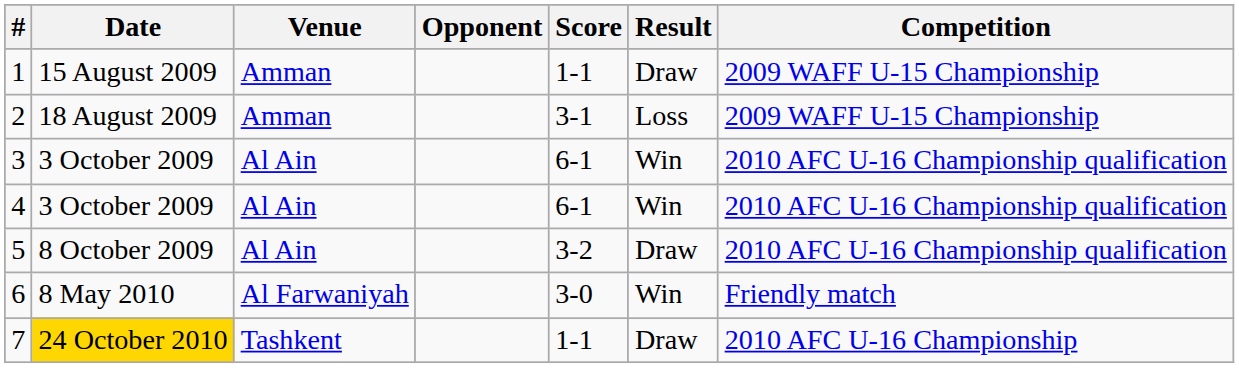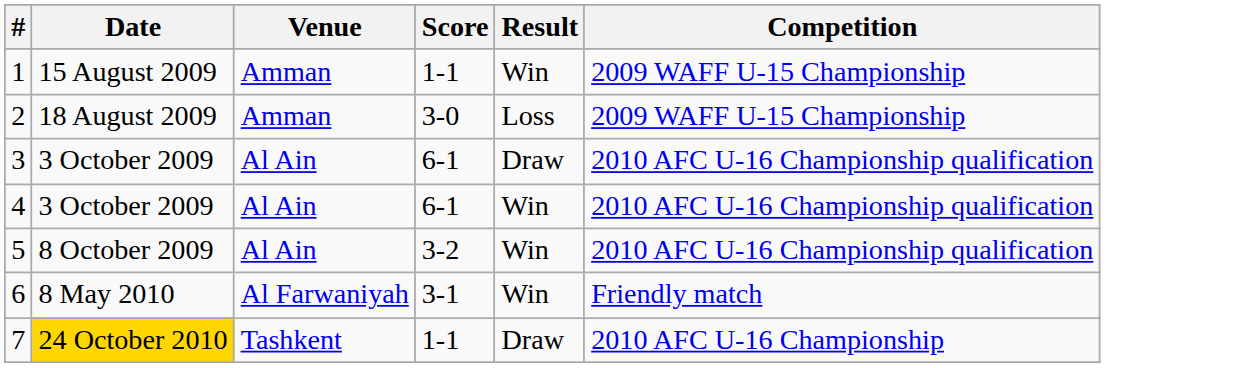 <table class="wikitable">
 <tr>
 <th>#</th>
 <th>Date</th>
 <th>Venue</th>
-<th>Opponent</th>
 <th>Score</th>
 <th>Result</th>
 <th>Competition</th>
 </tr>
 <tr>
 <td>1</td>
 <td>15 August 2009</td>
 <td><a href='#'>Amman</a></td>
-<td></td>
 <td>1-1</td>
-<td>Draw</td>
+<td>Win</td>
 <td><a href='#'>2009 WAFF U-15 Championship</a></td>
 </tr>
 <tr>
 <td>2</td>
 <td>18 August 2009</td>
 <td><a href='#'>Amman</a></td>
-<td></td>
-<td>3-1</td>
+<td>3-0</td>
 <td>Loss</td>
 <td><a href='#'>2009 WAFF U-15 Championship</a></td>
 </tr>
 <tr>
 <td>3</td>
 <td>3 October 2009</td>
 <td><a href='#'>Al Ain</a></td>
-<td></td>
 <td>6-1</td>
-<td>Win</td>
+<td>Draw</td>
 <td><a href='#'>2010 AFC U-16 Championship qualification</a></td>
 </tr>
 <tr>
 <td>4</td>
 <td>3 October 2009</td>
 <td><a href='#'>Al Ain</a></td>
-<td></td>
 <td>6-1</td>
 <td>Win</td>
 <td><a href='#'>2010 AFC U-16 Championship qualification</a></td>
 </tr>
 <tr>
 <td>5</td>
 <td>8 October 2009</td>
 <td><a href='#'>Al Ain</a></td>
-<td></td>
 <td>3-2</td>
-<td>Draw</td>
+<td>Win</td>
 <td><a href='#'>2010 AFC U-16 Championship qualification</a></td>
 </tr>
 <tr>
 <td>6</td>
 <td>8 May 2010</td>
 <td><a href='#'>Al Farwaniyah</a></td>
-<td></td>
-<td>3-0</td>
+<td>3-1</td>
 <td>Win</td>
 <td><a href='#'>Friendly match</a></td>
 </tr>
 <tr>
 <td>7</td>
 <td style="background: gold;">24 October 2010</td>
 <td><a href='#'>Tashkent</a></td>
-<td></td>
 <td>1-1</td>
 <td>Draw</td>
 <td><a href='#'>2010 AFC U-16 Championship</a></td>
 </tr>
 </table>
